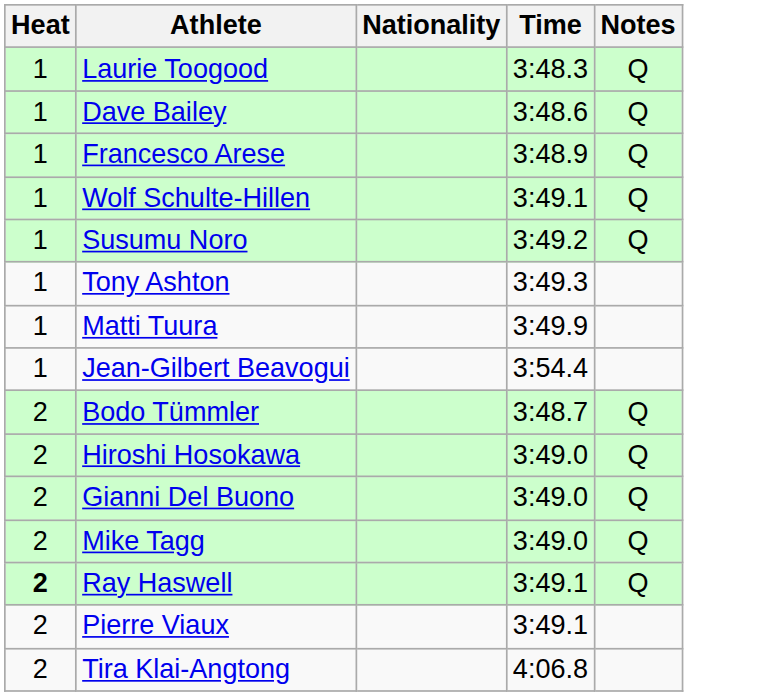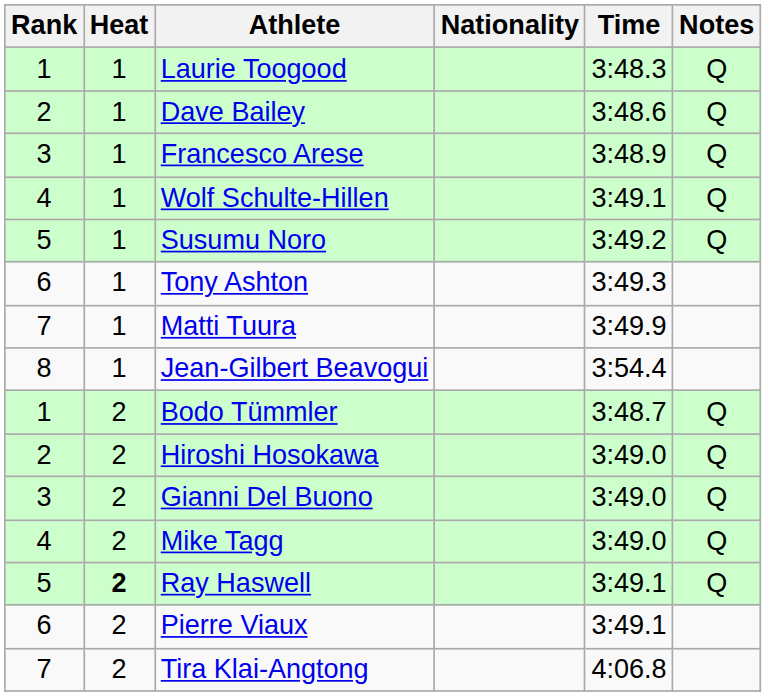 <table class="wikitable sortable" style="text-align:center">
 <tr>
+<th>Rank</th>
 <th>Heat</th>
 <th>Athlete</th>
 <th>Nationality</th>
 <th>Time</th>
 <th>Notes</th>
 </tr>
 <tr bgcolor=ccffcc>
 <td>1</td>
+<td>1</td>
 <td align=left><a href='#'>Laurie Toogood</a></td>
 <td align=left></td>
 <td>3:48.3</td>
 <td>Q</td>
 </tr>
 <tr bgcolor=ccffcc>
+<td>2</td>
 <td>1</td>
 <td align=left><a href='#'>Dave Bailey</a></td>
 <td align=left></td>
 <td>3:48.6</td>
 <td>Q</td>
 </tr>
 <tr bgcolor=ccffcc>
+<td>3</td>
 <td>1</td>
 <td align=left><a href='#'>Francesco Arese</a></td>
 <td align=left></td>
 <td>3:48.9</td>
 <td>Q</td>
 </tr>
 <tr bgcolor=ccffcc>
+<td>4</td>
 <td>1</td>
 <td align=left><a href='#'>Wolf Schulte-Hillen</a></td>
 <td align=left></td>
 <td>3:49.1</td>
 <td>Q</td>
 </tr>
 <tr bgcolor=ccffcc>
+<td>5</td>
 <td>1</td>
 <td align=left><a href='#'>Susumu Noro</a></td>
 <td align=left></td>
 <td>3:49.2</td>
 <td>Q</td>
 </tr>
 <tr>
+<td>6</td>
 <td>1</td>
 <td align=left><a href='#'>Tony Ashton</a></td>
 <td align=left></td>
 <td>3:49.3</td>
 <td></td>
 </tr>
 <tr>
+<td>7</td>
 <td>1</td>
 <td align=left><a href='#'>Matti Tuura</a></td>
 <td align=left></td>
 <td>3:49.9</td>
 <td></td>
 </tr>
 <tr>
+<td>8</td>
 <td>1</td>
 <td align=left><a href='#'>Jean-Gilbert Beavogui</a></td>
 <td align=left></td>
 <td>3:54.4</td>
 <td></td>
 </tr>
 <tr bgcolor=ccffcc>
+<td>1</td>
 <td>2</td>
 <td align=left><a href='#'>Bodo Tümmler</a></td>
 <td align=left></td>
 <td>3:48.7</td>
 <td>Q</td>
 </tr>
 <tr bgcolor=ccffcc>
 <td>2</td>
+<td>2</td>
 <td align=left><a href='#'>Hiroshi Hosokawa</a></td>
 <td align=left></td>
 <td>3:49.0</td>
 <td>Q</td>
 </tr>
 <tr bgcolor=ccffcc>
+<td>3</td>
 <td>2</td>
 <td align=left><a href='#'>Gianni Del Buono</a></td>
 <td align=left></td>
 <td>3:49.0</td>
 <td>Q</td>
 </tr>
 <tr bgcolor=ccffcc>
+<td>4</td>
 <td>2</td>
 <td align=left><a href='#'>Mike Tagg</a></td>
 <td align=left></td>
 <td>3:49.0</td>
 <td>Q</td>
 </tr>
 <tr bgcolor=ccffcc>
+<td>5</td>
 <td><strong>2</strong></td>
 <td align=left><a href='#'>Ray Haswell</a></td>
 <td align=left></td>
 <td>3:49.1</td>
 <td>Q</td>
 </tr>
 <tr>
+<td>6</td>
 <td>2</td>
 <td align=left><a href='#'>Pierre Viaux</a></td>
 <td align=left></td>
 <td>3:49.1</td>
 <td></td>
 </tr>
 <tr>
+<td>7</td>
 <td>2</td>
 <td align=left><a href='#'>Tira Klai-Angtong</a></td>
 <td align=left></td>
 <td>4:06.8</td>
 <td></td>
 </tr>
 </table>
